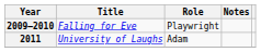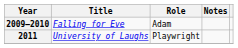 <table class="wikitable plainrowheaders sortable">
 <tr>
 <th scope="col">Year</th>
 <th scope="col">Title</th>
 <th scope="col">Role</th>
 <th scope="col" class="unsortable">Notes</th>
 <th scope="col" class="unsortable"></th>
 </tr>
 <tr>
 <th scope="row">2009–2010</th>
 <td><em><a href='#'>Falling for Eve</a></em></td>
-<td>Playwright</td>
+<td>Adam</td>
 <td></td>
 <td style="text-align:center"></td>
 </tr>
 <tr>
 <th scope="row">2011</th>
 <td><em><a href='#'>University of Laughs</a></em></td>
-<td>Adam</td>
+<td>Playwright</td>
 <td></td>
 <td style="text-align:center"></td>
 </tr>
 <tr>
 </tr>
 </table>
